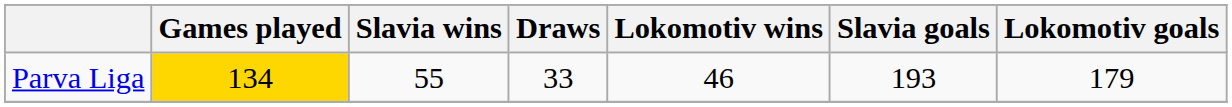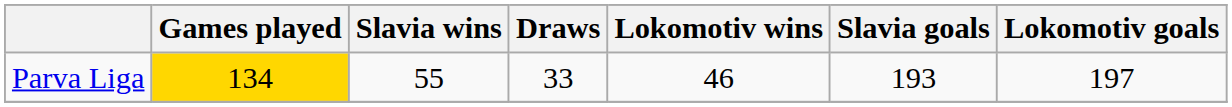 <table class="wikitable" style="text-align: center;">
 <tr>
 <th></th>
 <th>Games played</th>
 <th>Slavia wins</th>
 <th>Draws</th>
 <th>Lokomotiv wins</th>
 <th>Slavia goals</th>
 <th>Lokomotiv goals</th>
 </tr>
 <tr>
 <td><a href='#'>Parva Liga</a></td>
 <td style="background: gold;">134</td>
 <td>55</td>
 <td>33</td>
 <td>46</td>
 <td>193</td>
-<td>179</td>
+<td>197</td>
 </tr>
 <tr>
 </tr>
 </table>
